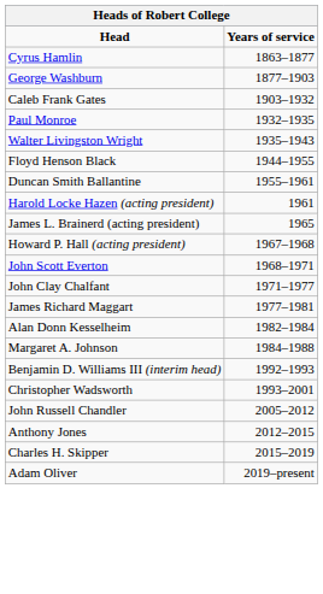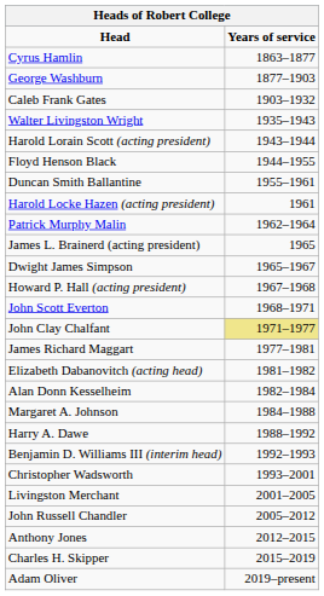 <table class="wikitable">
 <tr style="background:#b0c4de; text-align:center;">
 <th colspan="2">Heads of Robert College</th>
 </tr>
 <tr>
 <td style="text-align:center;"><strong>Head</strong></td>
 <td style="text-align:right;"><strong>Years of service</strong></td>
 </tr>
 <tr>
 <td style="text-align:left;"><a href='#'>Cyrus Hamlin</a></td>
 <td style="text-align:right;">1863–1877</td>
 </tr>
 <tr>
 <td style="text-align:left;"><a href='#'>George Washburn</a></td>
 <td style="text-align:right;">1877–1903</td>
 </tr>
 <tr>
 <td style="text-align:left;">Caleb Frank Gates</td>
 <td style="text-align:right;">1903–1932</td>
 </tr>
 <tr>
-<td style="text-align:left;"><a href='#'>Paul Monroe</a></td>
-<td style="text-align:right;">1932–1935</td>
+<td style="text-align:left;"><a href='#'>Walter Livingston Wright</a></td>
+<td style="text-align:right;">1935–1943</td>
 </tr>
 <tr>
-<td style="text-align:left;"><a href='#'>Walter Livingston Wright</a></td>
-<td style="text-align:right;">1935–1943</td>
+<td style="text-align:left;">Harold Lorain Scott <em>(acting president)</em></td>
+<td style="text-align:right;">1943–1944</td>
 </tr>
 <tr>
 <td style="text-align:left;">Floyd Henson Black</td>
 <td style="text-align:right;">1944–1955</td>
 </tr>
 <tr>
 <td style="text-align:left;">Duncan Smith Ballantine</td>
 <td style="text-align:right;">1955–1961</td>
 </tr>
 <tr>
 <td style="text-align:left;"><a href='#'>Harold Locke Hazen</a> <em>(acting president)</em></td>
 <td style="text-align:right;">1961</td>
 </tr>
 <tr>
+<td style="text-align:left;"><a href='#'>Patrick Murphy Malin</a></td>
+<td style="text-align:right;">1962–1964</td>
+</tr>
+<tr>
 <td style="text-align:left;">James L. Brainerd (acting president)</td>
 <td style="text-align:right;">1965</td>
+</tr>
+<tr>
+<td style="text-align:left;">Dwight James Simpson</td>
+<td style="text-align:right;">1965–1967</td>
 </tr>
 <tr>
 <td style="text-align:left;">Howard P. Hall <em>(acting president)</em></td>
 <td style="text-align:right;">1967–1968</td>
 </tr>
 <tr>
 <td style="text-align:left;"><a href='#'>John Scott Everton</a></td>
 <td style="text-align:right;">1968–1971</td>
 </tr>
 <tr>
 <td style="text-align:left;">John Clay Chalfant</td>
-<td style="text-align:right;">1971–1977</td>
+<td style="background: khaki; text-align:right;">1971–1977</td>
 </tr>
 <tr>
 <td style="text-align:left;">James Richard Maggart</td>
 <td style="text-align:right;">1977–1981</td>
+</tr>
+<tr>
+<td style="text-align:left;">Elizabeth Dabanovitch <em>(acting head)</em></td>
+<td style="text-align:right;">1981–1982</td>
 </tr>
 <tr>
 <td style="text-align:left;">Alan Donn Kesselheim</td>
 <td style="text-align:right;">1982–1984</td>
 </tr>
 <tr>
 <td style="text-align:left;">Margaret A. Johnson</td>
 <td style="text-align:right;">1984–1988</td>
 </tr>
 <tr>
+<td style="text-align:left;">Harry A. Dawe</td>
+<td style="text-align:right;">1988–1992</td>
+</tr>
+<tr>
 <td style="text-align:left;">Benjamin D. Williams III <em>(interim head)</em></td>
 <td style="text-align:right;">1992–1993</td>
 </tr>
 <tr>
 <td style="text-align:left;">Christopher Wadsworth</td>
 <td style="text-align:right;">1993–2001</td>
+</tr>
+<tr>
+<td style="text-align:left;">Livingston Merchant</td>
+<td style="text-align:right;">2001–2005</td>
 </tr>
 <tr>
 <td style="text-align:left;">John Russell Chandler</td>
 <td style="text-align:right;">2005–2012</td>
 </tr>
 <tr>
 <td style="text-align:left;">Anthony Jones</td>
 <td style="text-align:right;">2012–2015</td>
 </tr>
 <tr>
 <td style="text-align:left;">Charles H. Skipper</td>
 <td style="text-align:right;">2015–2019</td>
 </tr>
 <tr>
 <td style="text-align:left;">Adam Oliver</td>
 <td style="text-align:right;">2019–present</td>
 </tr>
 </table>
